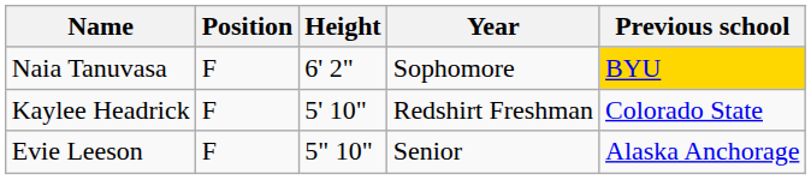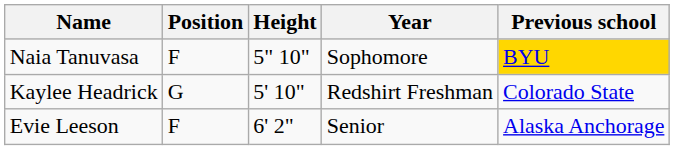 <table class="wikitable">
 <tr>
 <th>Name</th>
 <th>Position</th>
 <th>Height</th>
 <th>Year</th>
 <th>Previous school</th>
 </tr>
 <tr>
 <td>Naia Tanuvasa</td>
 <td>F</td>
-<td>6' 2"</td>
+<td>5" 10"</td>
 <td>Sophomore</td>
 <td style="background: gold;"><a href='#'>BYU</a></td>
 </tr>
 <tr>
 <td>Kaylee Headrick</td>
-<td>F</td>
+<td>G</td>
 <td>5' 10"</td>
 <td>Redshirt Freshman</td>
 <td><a href='#'>Colorado State</a></td>
 </tr>
 <tr>
 <td>Evie Leeson</td>
 <td>F</td>
-<td>5" 10"</td>
+<td>6' 2"</td>
 <td>Senior</td>
 <td><a href='#'>Alaska Anchorage</a></td>
 </tr>
 </table>
